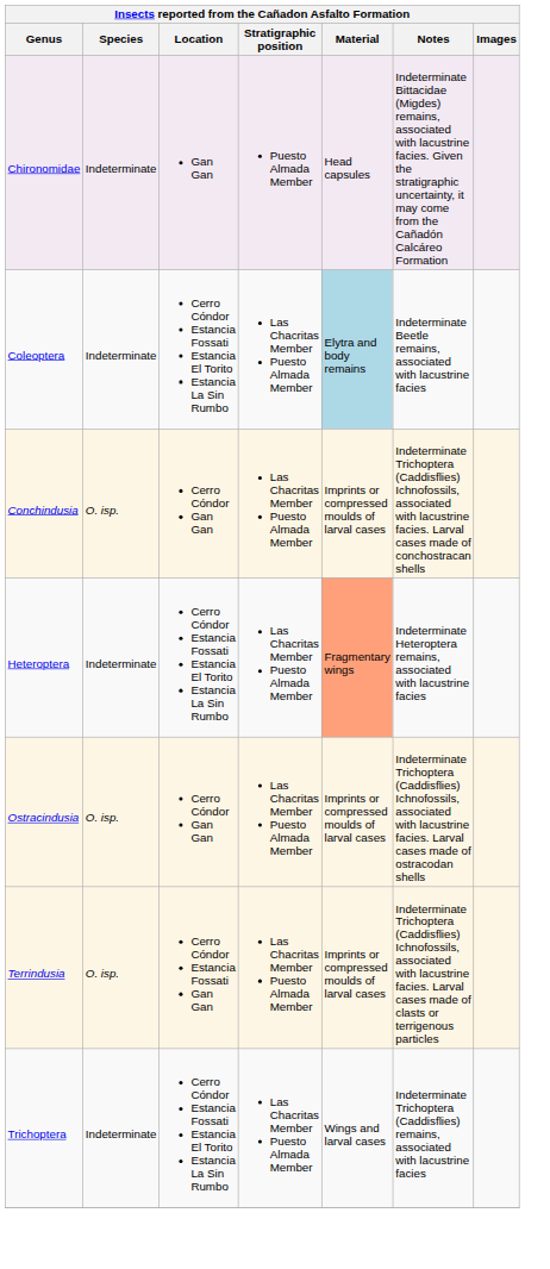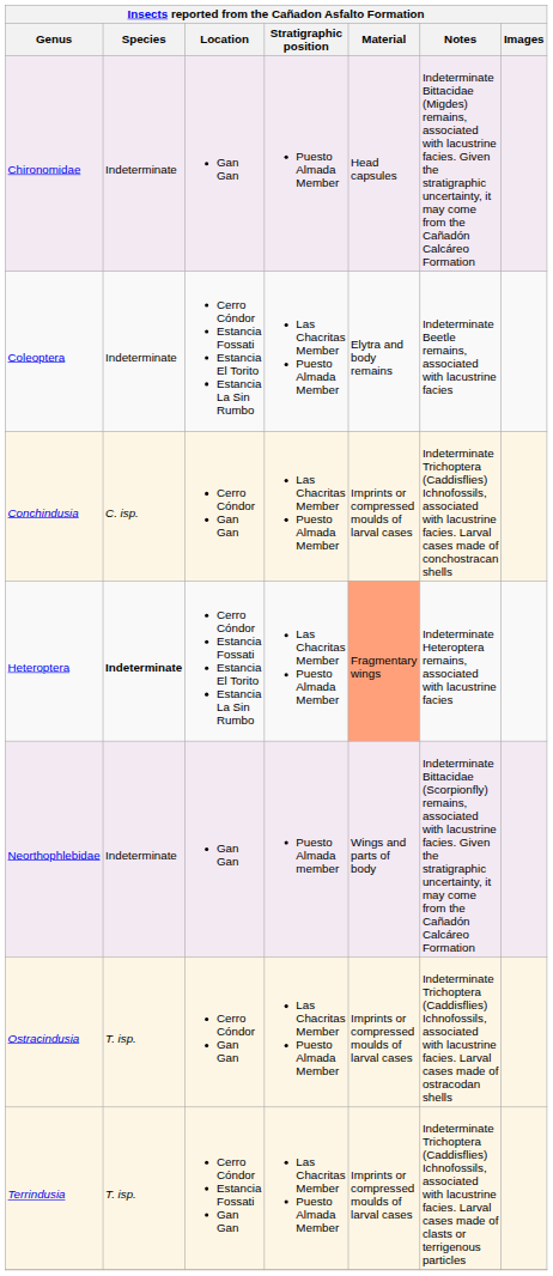 <table class="wikitable sortable">
 <tr>
 <th colspan="7" align="center"><strong><a href='#'>Insects</a> reported from the Cañadon Asfalto Formation</strong></th>
 </tr>
 <tr>
 <th>Genus</th>
 <th>Species</th>
 <th>Location</th>
 <th>Stratigraphic position</th>
 <th>Material</th>
 <th>Notes</th>
 <th>Images</th>
 </tr>
 <tr>
 <td style="background:#f3e9f3;"><br><a href='#'>Chironomidae</a></td>
 <td style="background:#f3e9f3;"><br>Indeterminate</td>
 <td style="background:#f3e9f3;"><br><ul><li>Gan Gan</li></ul></td>
 <td style="background:#f3e9f3;"><br><ul><li>Puesto Almada Member</li></ul></td>
 <td style="background:#f3e9f3;"><br>Head capsules</td>
 <td style="background:#f3e9f3;"><br>Indeterminate Bittacidae (Migdes) remains, associated with lacustrine facies. Given the stratigraphic uncertainty, it may come from the Cañadón Calcáreo Formation</td>
 <td style="background:#f3e9f3;"><br></td>
 </tr>
 <tr>
 <td><br><a href='#'>Coleoptera</a></td>
 <td><br>Indeterminate</td>
 <td><br><ul><li>Cerro Cóndor</li><li>Estancia Fossati</li><li>Estancia El Torito</li><li>Estancia La Sin Rumbo</li></ul></td>
 <td><br><ul><li>Las Chacritas Member</li><li>Puesto Almada Member</li></ul></td>
-<td style="background: lightblue;"><br>Elytra and body remains</td>
+<td><br>Elytra and body remains</td>
 <td><br>Indeterminate Beetle remains, associated with lacustrine facies</td>
 <td><br></td>
 </tr>
 <tr>
 <td style="background:#FEF6E4;"><br><em><a href='#'>Conchindusia</a></em></td>
-<td style="background:#FEF6E4;"><br><em>O. isp.</em></td>
+<td style="background:#FEF6E4;"><br><em>C. isp.</em></td>
 <td style="background:#FEF6E4;"><br><ul><li>Cerro Cóndor</li><li>Gan Gan</li></ul></td>
 <td style="background:#FEF6E4;"><br><ul><li>Las Chacritas Member</li><li>Puesto Almada Member</li></ul></td>
 <td style="background:#FEF6E4;"><br>Imprints or compressed moulds of larval cases</td>
 <td style="background:#FEF6E4;"><br>Indeterminate Trichoptera (Caddisflies) Ichnofossils, associated with lacustrine facies. Larval cases made of conchostracan shells</td>
 <td style="background:#FEF6E4;"></td>
 </tr>
 <tr>
 <td><br><a href='#'>Heteroptera</a></td>
-<td><br>Indeterminate</td>
+<td><strong><br>Indeterminate</strong></td>
 <td><br><ul><li>Cerro Cóndor</li><li>Estancia Fossati</li><li>Estancia El Torito</li><li>Estancia La Sin Rumbo</li></ul></td>
 <td><br><ul><li>Las Chacritas Member</li><li>Puesto Almada Member</li></ul></td>
 <td style="background: lightsalmon;"><br>Fragmentary wings</td>
 <td><br>Indeterminate Heteroptera remains, associated with lacustrine facies</td>
 <td><br></td>
 </tr>
 <tr>
+<td style="background:#f3e9f3;"><br><a href='#'>Neorthophlebidae</a></td>
+<td style="background:#f3e9f3;"><br>Indeterminate</td>
+<td style="background:#f3e9f3;"><br><ul><li>Gan Gan</li></ul></td>
+<td style="background:#f3e9f3;"><br><ul><li>Puesto Almada member</li></ul></td>
+<td style="background:#f3e9f3;"><br>Wings and parts of body</td>
+<td style="background:#f3e9f3;"><br>Indeterminate Bittacidae (Scorpionfly) remains, associated with lacustrine facies. Given the stratigraphic uncertainty, it may come from the Cañadón Calcáreo Formation</td>
+<td style="background:#f3e9f3;"></td>
+</tr>
+<tr>
 <td style="background:#FEF6E4;"><br><em><a href='#'>Ostracindusia</a></em></td>
-<td style="background:#FEF6E4;"><br><em>O. isp.</em></td>
+<td style="background:#FEF6E4;"><br><em>T. isp.</em></td>
 <td style="background:#FEF6E4;"><br><ul><li>Cerro Cóndor</li><li>Gan Gan</li></ul></td>
 <td style="background:#FEF6E4;"><br><ul><li>Las Chacritas Member</li><li>Puesto Almada Member</li></ul></td>
 <td style="background:#FEF6E4;"><br>Imprints or compressed moulds of larval cases</td>
 <td style="background:#FEF6E4;"><br>Indeterminate Trichoptera (Caddisflies) Ichnofossils, associated with lacustrine facies. Larval cases made of ostracodan shells</td>
 <td style="background:#FEF6E4;"></td>
 </tr>
 <tr>
 <td style="background:#FEF6E4;"><br><em><a href='#'>Terrindusia</a></em></td>
-<td style="background:#FEF6E4;"><br><em>O. isp.</em></td>
+<td style="background:#FEF6E4;"><br><em>T. isp.</em></td>
 <td style="background:#FEF6E4;"><br><ul><li>Cerro Cóndor</li><li>Estancia Fossati</li><li>Gan Gan</li></ul></td>
 <td style="background:#FEF6E4;"><br><ul><li>Las Chacritas Member</li><li>Puesto Almada Member</li></ul></td>
 <td style="background:#FEF6E4;"><br>Imprints or compressed moulds of larval cases</td>
 <td style="background:#FEF6E4;"><br>Indeterminate Trichoptera (Caddisflies) Ichnofossils, associated with lacustrine facies. Larval cases made of clasts or terrigenous particles</td>
 <td style="background:#FEF6E4;"></td>
 </tr>
 <tr>
-<td><br><a href='#'>Trichoptera</a></td>
-<td><br>Indeterminate</td>
-<td><br><ul><li>Cerro Cóndor</li><li>Estancia Fossati</li><li>Estancia El Torito</li><li>Estancia La Sin Rumbo</li></ul></td>
-<td><br><ul><li>Las Chacritas Member</li><li>Puesto Almada Member</li></ul></td>
-<td><br>Wings and larval cases</td>
-<td><br>Indeterminate Trichoptera (Caddisflies) remains, associated with lacustrine facies</td>
-<td><br></td>
-</tr>
-<tr>
 </tr>
 </table>
